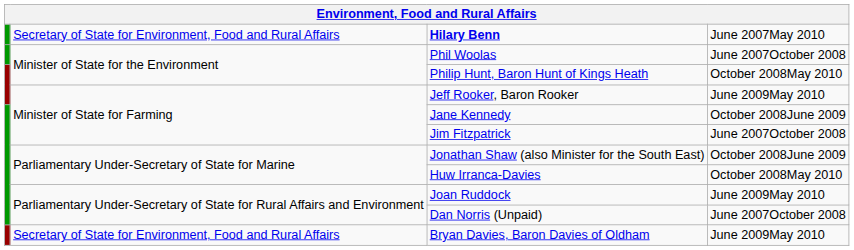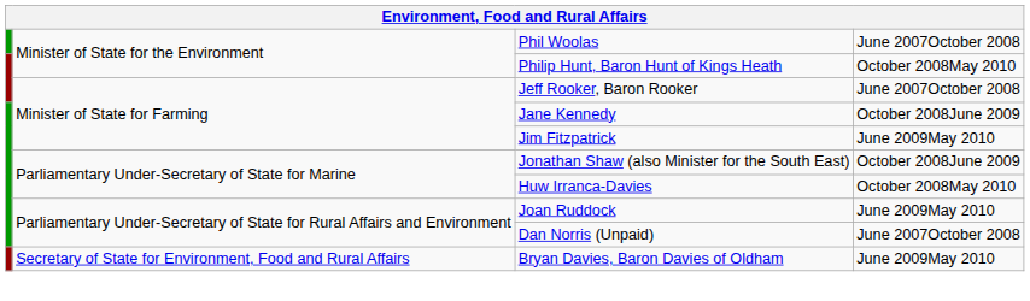 <table class="wikitable">
 <tr>
 <th colspan=4><a href='#'>Environment, Food and Rural Affairs</a></th>
-</tr>
-<tr>
-<td rowspan=1 bgcolor="009900"></td>
-<td><a href='#'>Secretary of State for Environment, Food and Rural Affairs</a></td>
-<td><strong><a href='#'>Hilary Benn</a></strong></td>
-<td>June 2007May 2010</td>
 </tr>
 <tr>
 <td rowspan=1 bgcolor="009900"></td>
 <td rowspan=2>Minister of State for the Environment</td>
 <td><a href='#'>Phil Woolas</a></td>
 <td>June 2007October 2008</td>
 </tr>
 <tr>
 <td rowspan=2 bgcolor="990000"></td>
 <td><a href='#'>Philip Hunt, Baron Hunt of Kings Heath</a></td>
 <td>October 2008May 2010</td>
 </tr>
 <tr>
 <td rowspan=3>Minister of State for Farming</td>
 <td><a href='#'>Jeff Rooker</a>, Baron Rooker</td>
-<td>June 2009May 2010</td>
+<td>June 2007October 2008</td>
 </tr>
 <tr>
 <td rowspan=6 bgcolor="009900"></td>
 <td><a href='#'>Jane Kennedy</a></td>
 <td>October 2008June 2009</td>
 </tr>
 <tr>
 <td><a href='#'>Jim Fitzpatrick</a></td>
-<td>June 2007October 2008</td>
+<td>June 2009May 2010</td>
 </tr>
 <tr>
 <td rowspan=2>Parliamentary Under-Secretary of State for Marine</td>
 <td><a href='#'>Jonathan Shaw</a> (also Minister for the South East)</td>
 <td>October 2008June 2009</td>
 </tr>
 <tr>
 <td><a href='#'>Huw Irranca-Davies</a></td>
 <td>October 2008May 2010</td>
 </tr>
 <tr>
 <td rowspan=2>Parliamentary Under-Secretary of State for Rural Affairs and Environment</td>
 <td><a href='#'>Joan Ruddock</a></td>
 <td>June 2009May 2010</td>
 </tr>
 <tr>
 <td><a href='#'>Dan Norris</a> (Unpaid)</td>
 <td>June 2007October 2008</td>
 </tr>
 <tr>
 <td rowspan=1 bgcolor="990000"></td>
 <td><a href='#'>Secretary of State for Environment, Food and Rural Affairs</a></td>
 <td><a href='#'>Bryan Davies, Baron Davies of Oldham</a></td>
 <td>June 2009May 2010</td>
 </tr>
 </table>
